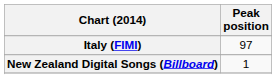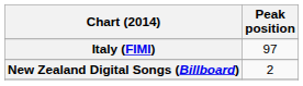 <table class="wikitable sortable plainrowheaders" style="text-align:center;">
 <tr>
 <th scope="col">Chart (2014)</th>
 <th scope="col">Peak<br>position</th>
 </tr>
 <tr>
 </tr>
 <tr>
 </tr>
 <tr>
 </tr>
 <tr>
 </tr>
 <tr>
 </tr>
 <tr>
 </tr>
 <tr>
 </tr>
 <tr>
 </tr>
 <tr>
 </tr>
 <tr>
 <th scope="row">Italy (<a href='#'>FIMI</a>)</th>
 <td style="text-align:center;">97</td>
 </tr>
 <tr>
 </tr>
 <tr>
 <th scope="row">New Zealand Digital Songs (<em><a href='#'>Billboard</a></em>) </th>
-<td>1</td>
+<td>2</td>
 </tr>
 <tr>
 </tr>
 <tr>
 </tr>
 <tr>
 </tr>
 <tr>
 </tr>
 <tr>
 </tr>
 <tr>
 </tr>
 </table>
